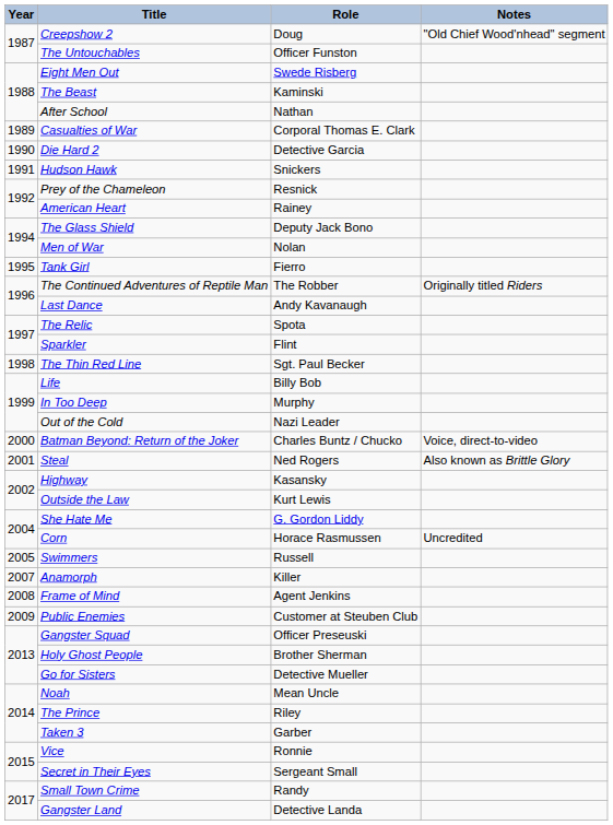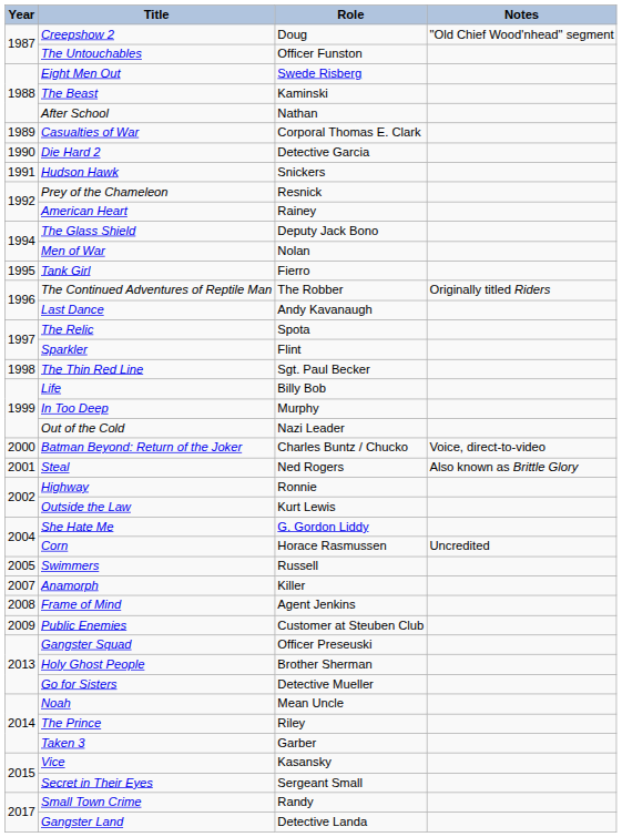 <table class="wikitable">
 <tr>
 <th style="background:#b0c4de;">Year</th>
 <th style="background:#b0c4de;">Title</th>
 <th style="background:#b0c4de;">Role</th>
 <th style="background:#b0c4de;">Notes</th>
 </tr>
 <tr>
 <td rowspan="2">1987</td>
 <td><em><a href='#'>Creepshow 2</a></em></td>
 <td>Doug</td>
 <td>"Old Chief Wood'nhead" segment</td>
 </tr>
 <tr>
 <td><em><a href='#'>The Untouchables</a></em></td>
 <td>Officer Funston</td>
 <td></td>
 </tr>
 <tr>
 <td rowspan="3">1988</td>
 <td><em><a href='#'>Eight Men Out</a></em></td>
 <td><a href='#'>Swede Risberg</a></td>
 <td></td>
 </tr>
 <tr>
 <td><em><a href='#'>The Beast</a></em></td>
 <td>Kaminski</td>
 <td></td>
 </tr>
 <tr>
 <td><em>After School</em></td>
 <td>Nathan</td>
 <td></td>
 </tr>
 <tr>
 <td>1989</td>
 <td><em><a href='#'>Casualties of War</a></em></td>
 <td>Corporal Thomas E. Clark</td>
 <td></td>
 </tr>
 <tr>
 <td>1990</td>
 <td><em><a href='#'>Die Hard 2</a></em></td>
 <td>Detective Garcia</td>
 <td></td>
 </tr>
 <tr>
 <td>1991</td>
 <td><em><a href='#'>Hudson Hawk</a></em></td>
 <td>Snickers</td>
 <td></td>
 </tr>
 <tr>
 <td rowspan="2">1992</td>
 <td><em>Prey of the Chameleon</em></td>
 <td>Resnick</td>
 <td></td>
 </tr>
 <tr>
 <td><em><a href='#'>American Heart</a></em></td>
 <td>Rainey</td>
 <td></td>
 </tr>
 <tr>
 <td rowspan="2">1994</td>
 <td><em><a href='#'>The Glass Shield</a></em></td>
 <td>Deputy Jack Bono</td>
 <td></td>
 </tr>
 <tr>
 <td><em><a href='#'>Men of War</a></em></td>
 <td>Nolan</td>
 <td></td>
 </tr>
 <tr>
 <td>1995</td>
 <td><em><a href='#'>Tank Girl</a></em></td>
 <td>Fierro</td>
 <td></td>
 </tr>
 <tr>
 <td rowspan="2">1996</td>
 <td><em>The Continued Adventures of Reptile Man</em></td>
 <td>The Robber</td>
 <td>Originally titled <em>Riders</em></td>
 </tr>
 <tr>
 <td><em><a href='#'>Last Dance</a></em></td>
 <td>Andy Kavanaugh</td>
 <td></td>
 </tr>
 <tr>
 <td rowspan="2">1997</td>
 <td><em><a href='#'>The Relic</a></em></td>
 <td>Spota</td>
 <td></td>
 </tr>
 <tr>
 <td><em><a href='#'>Sparkler</a></em></td>
 <td>Flint</td>
 <td></td>
 </tr>
 <tr>
 <td>1998</td>
 <td><em><a href='#'>The Thin Red Line</a></em></td>
 <td>Sgt. Paul Becker</td>
 <td></td>
 </tr>
 <tr>
 <td rowspan="3">1999</td>
 <td><em><a href='#'>Life</a></em></td>
 <td>Billy Bob</td>
 <td></td>
 </tr>
 <tr>
 <td><em><a href='#'>In Too Deep</a></em></td>
 <td>Murphy</td>
 <td></td>
 </tr>
 <tr>
 <td><em>Out of the Cold</em></td>
 <td>Nazi Leader</td>
 <td></td>
 </tr>
 <tr>
 <td>2000</td>
 <td><em><a href='#'>Batman Beyond: Return of the Joker</a></em></td>
 <td>Charles Buntz / Chucko</td>
 <td>Voice, direct-to-video<em></em></td>
 </tr>
 <tr>
 <td>2001</td>
 <td><em><a href='#'>Steal</a></em></td>
 <td>Ned Rogers</td>
 <td>Also known as <em>Brittle Glory</em></td>
 </tr>
 <tr>
 <td rowspan="2">2002</td>
 <td><em><a href='#'>Highway</a></em></td>
-<td>Kasansky</td>
+<td>Ronnie</td>
 <td></td>
 </tr>
 <tr>
 <td><em><a href='#'>Outside the Law</a></em></td>
 <td>Kurt Lewis</td>
 <td></td>
 </tr>
 <tr>
 <td rowspan="2">2004</td>
 <td><em><a href='#'>She Hate Me</a></em></td>
 <td><a href='#'>G. Gordon Liddy</a></td>
 <td></td>
 </tr>
 <tr>
 <td><em><a href='#'>Corn</a></em></td>
 <td>Horace Rasmussen</td>
 <td>Uncredited</td>
 </tr>
 <tr>
 <td>2005</td>
 <td><em><a href='#'>Swimmers</a></em></td>
 <td>Russell</td>
 <td></td>
 </tr>
 <tr>
 <td>2007</td>
 <td><em><a href='#'>Anamorph</a></em></td>
 <td>Killer</td>
 <td></td>
 </tr>
 <tr>
 <td>2008</td>
 <td><em><a href='#'>Frame of Mind</a></em></td>
 <td>Agent Jenkins</td>
 <td></td>
 </tr>
 <tr>
 <td>2009</td>
 <td><em><a href='#'>Public Enemies</a></em></td>
 <td>Customer at Steuben Club</td>
 <td></td>
 </tr>
 <tr>
 <td rowspan="3">2013</td>
 <td><em><a href='#'>Gangster Squad</a></em></td>
 <td>Officer Preseuski</td>
 <td></td>
 </tr>
 <tr>
 <td><em><a href='#'>Holy Ghost People</a></em></td>
 <td>Brother Sherman</td>
 <td></td>
 </tr>
 <tr>
 <td><em><a href='#'>Go for Sisters</a></em></td>
 <td>Detective Mueller</td>
 <td></td>
 </tr>
 <tr>
 <td rowspan="3">2014</td>
 <td><em><a href='#'>Noah</a></em></td>
 <td>Mean Uncle</td>
 <td></td>
 </tr>
 <tr>
 <td><em><a href='#'>The Prince</a></em></td>
 <td>Riley</td>
 <td></td>
 </tr>
 <tr>
 <td><em><a href='#'>Taken 3</a></em></td>
 <td>Garber</td>
 <td></td>
 </tr>
 <tr>
 <td rowspan="2">2015</td>
 <td><em><a href='#'>Vice</a></em></td>
-<td>Ronnie</td>
+<td>Kasansky</td>
 <td></td>
 </tr>
 <tr>
 <td><em><a href='#'>Secret in Their Eyes</a></em></td>
 <td>Sergeant Small</td>
 <td></td>
 </tr>
 <tr>
 <td rowspan="2">2017</td>
 <td><em><a href='#'>Small Town Crime</a></em></td>
 <td>Randy</td>
 <td></td>
 </tr>
 <tr>
 <td><em><a href='#'>Gangster Land</a></em></td>
 <td>Detective Landa</td>
 <td></td>
 </tr>
 </table>
